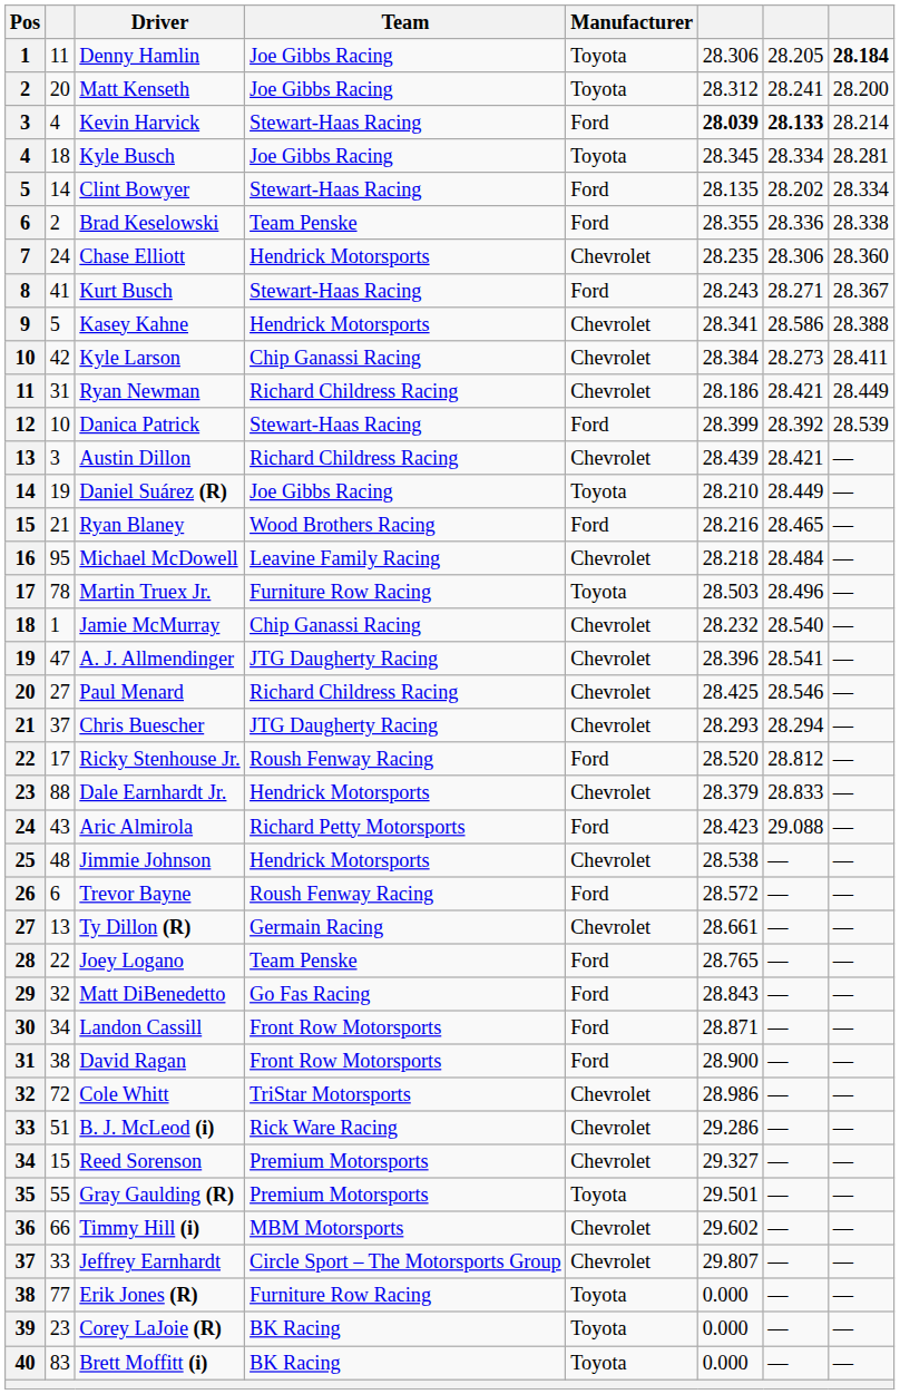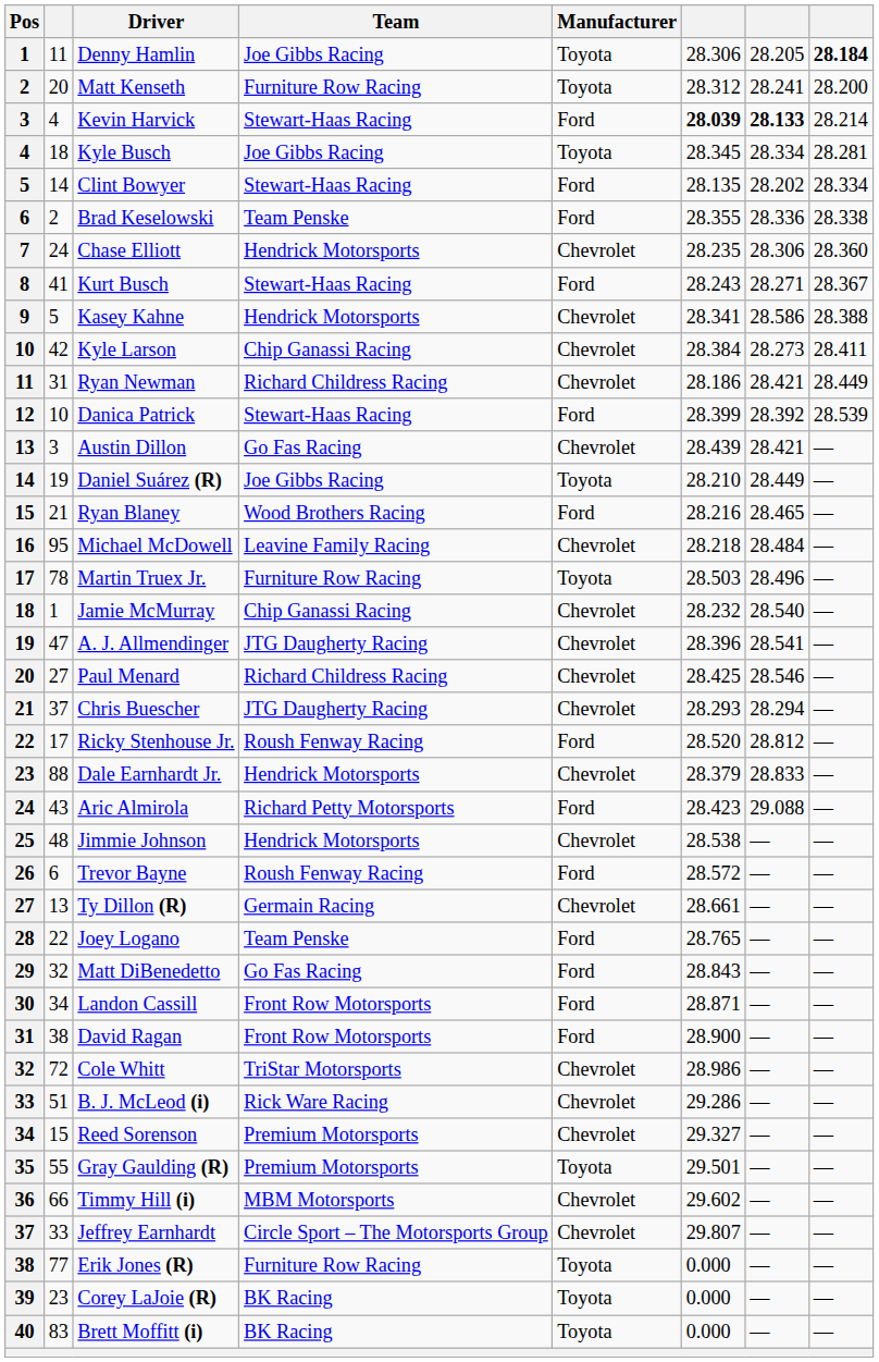 <table class="wikitable" style="font-size:95%">
 <tr>
 <th>Pos</th>
 <th></th>
 <th>Driver</th>
 <th>Team</th>
 <th>Manufacturer</th>
 <th></th>
 <th></th>
 <th></th>
 </tr>
 <tr>
 <th>1</th>
 <td>11</td>
 <td><a href='#'>Denny Hamlin</a></td>
 <td><a href='#'>Joe Gibbs Racing</a></td>
 <td>Toyota</td>
 <td>28.306</td>
 <td>28.205</td>
 <td><strong>28.184</strong></td>
 </tr>
 <tr>
 <th>2</th>
 <td>20</td>
 <td><a href='#'>Matt Kenseth</a></td>
-<td><a href='#'>Joe Gibbs Racing</a></td>
+<td><a href='#'>Furniture Row Racing</a></td>
 <td>Toyota</td>
 <td>28.312</td>
 <td>28.241</td>
 <td>28.200</td>
 </tr>
 <tr>
 <th>3</th>
 <td>4</td>
 <td><a href='#'>Kevin Harvick</a></td>
 <td><a href='#'>Stewart-Haas Racing</a></td>
 <td>Ford</td>
 <td><strong>28.039</strong></td>
 <td><strong>28.133</strong></td>
 <td>28.214</td>
 </tr>
 <tr>
 <th>4</th>
 <td>18</td>
 <td><a href='#'>Kyle Busch</a></td>
 <td><a href='#'>Joe Gibbs Racing</a></td>
 <td>Toyota</td>
 <td>28.345</td>
 <td>28.334</td>
 <td>28.281</td>
 </tr>
 <tr>
 <th>5</th>
 <td>14</td>
 <td><a href='#'>Clint Bowyer</a></td>
 <td><a href='#'>Stewart-Haas Racing</a></td>
 <td>Ford</td>
 <td>28.135</td>
 <td>28.202</td>
 <td>28.334</td>
 </tr>
 <tr>
 <th>6</th>
 <td>2</td>
 <td><a href='#'>Brad Keselowski</a></td>
 <td><a href='#'>Team Penske</a></td>
 <td>Ford</td>
 <td>28.355</td>
 <td>28.336</td>
 <td>28.338</td>
 </tr>
 <tr>
 <th>7</th>
 <td>24</td>
 <td><a href='#'>Chase Elliott</a></td>
 <td><a href='#'>Hendrick Motorsports</a></td>
 <td>Chevrolet</td>
 <td>28.235</td>
 <td>28.306</td>
 <td>28.360</td>
 </tr>
 <tr>
 <th>8</th>
 <td>41</td>
 <td><a href='#'>Kurt Busch</a></td>
 <td><a href='#'>Stewart-Haas Racing</a></td>
 <td>Ford</td>
 <td>28.243</td>
 <td>28.271</td>
 <td>28.367</td>
 </tr>
 <tr>
 <th>9</th>
 <td>5</td>
 <td><a href='#'>Kasey Kahne</a></td>
 <td><a href='#'>Hendrick Motorsports</a></td>
 <td>Chevrolet</td>
 <td>28.341</td>
 <td>28.586</td>
 <td>28.388</td>
 </tr>
 <tr>
 <th>10</th>
 <td>42</td>
 <td><a href='#'>Kyle Larson</a></td>
 <td><a href='#'>Chip Ganassi Racing</a></td>
 <td>Chevrolet</td>
 <td>28.384</td>
 <td>28.273</td>
 <td>28.411</td>
 </tr>
 <tr>
 <th>11</th>
 <td>31</td>
 <td><a href='#'>Ryan Newman</a></td>
 <td><a href='#'>Richard Childress Racing</a></td>
 <td>Chevrolet</td>
 <td>28.186</td>
 <td>28.421</td>
 <td>28.449</td>
 </tr>
 <tr>
 <th>12</th>
 <td>10</td>
 <td><a href='#'>Danica Patrick</a></td>
 <td><a href='#'>Stewart-Haas Racing</a></td>
 <td>Ford</td>
 <td>28.399</td>
 <td>28.392</td>
 <td>28.539</td>
 </tr>
 <tr>
 <th>13</th>
 <td>3</td>
 <td><a href='#'>Austin Dillon</a></td>
-<td><a href='#'>Richard Childress Racing</a></td>
+<td><a href='#'>Go Fas Racing</a></td>
 <td>Chevrolet</td>
 <td>28.439</td>
 <td>28.421</td>
 <td>—</td>
 </tr>
 <tr>
 <th>14</th>
 <td>19</td>
 <td><a href='#'>Daniel Suárez</a> <strong>(R)</strong></td>
 <td><a href='#'>Joe Gibbs Racing</a></td>
 <td>Toyota</td>
 <td>28.210</td>
 <td>28.449</td>
 <td>—</td>
 </tr>
 <tr>
 <th>15</th>
 <td>21</td>
 <td><a href='#'>Ryan Blaney</a></td>
 <td><a href='#'>Wood Brothers Racing</a></td>
 <td>Ford</td>
 <td>28.216</td>
 <td>28.465</td>
 <td>—</td>
 </tr>
 <tr>
 <th>16</th>
 <td>95</td>
 <td><a href='#'>Michael McDowell</a></td>
 <td><a href='#'>Leavine Family Racing</a></td>
 <td>Chevrolet</td>
 <td>28.218</td>
 <td>28.484</td>
 <td>—</td>
 </tr>
 <tr>
 <th>17</th>
 <td>78</td>
 <td><a href='#'>Martin Truex Jr.</a></td>
 <td><a href='#'>Furniture Row Racing</a></td>
 <td>Toyota</td>
 <td>28.503</td>
 <td>28.496</td>
 <td>—</td>
 </tr>
 <tr>
 <th>18</th>
 <td>1</td>
 <td><a href='#'>Jamie McMurray</a></td>
 <td><a href='#'>Chip Ganassi Racing</a></td>
 <td>Chevrolet</td>
 <td>28.232</td>
 <td>28.540</td>
 <td>—</td>
 </tr>
 <tr>
 <th>19</th>
 <td>47</td>
 <td><a href='#'>A. J. Allmendinger</a></td>
 <td><a href='#'>JTG Daugherty Racing</a></td>
 <td>Chevrolet</td>
 <td>28.396</td>
 <td>28.541</td>
 <td>—</td>
 </tr>
 <tr>
 <th>20</th>
 <td>27</td>
 <td><a href='#'>Paul Menard</a></td>
 <td><a href='#'>Richard Childress Racing</a></td>
 <td>Chevrolet</td>
 <td>28.425</td>
 <td>28.546</td>
 <td>—</td>
 </tr>
 <tr>
 <th>21</th>
 <td>37</td>
 <td><a href='#'>Chris Buescher</a></td>
 <td><a href='#'>JTG Daugherty Racing</a></td>
 <td>Chevrolet</td>
 <td>28.293</td>
 <td>28.294</td>
 <td>—</td>
 </tr>
 <tr>
 <th>22</th>
 <td>17</td>
 <td><a href='#'>Ricky Stenhouse Jr.</a></td>
 <td><a href='#'>Roush Fenway Racing</a></td>
 <td>Ford</td>
 <td>28.520</td>
 <td>28.812</td>
 <td>—</td>
 </tr>
 <tr>
 <th>23</th>
 <td>88</td>
 <td><a href='#'>Dale Earnhardt Jr.</a></td>
 <td><a href='#'>Hendrick Motorsports</a></td>
 <td>Chevrolet</td>
 <td>28.379</td>
 <td>28.833</td>
 <td>—</td>
 </tr>
 <tr>
 <th>24</th>
 <td>43</td>
 <td><a href='#'>Aric Almirola</a></td>
 <td><a href='#'>Richard Petty Motorsports</a></td>
 <td>Ford</td>
 <td>28.423</td>
 <td>29.088</td>
 <td>—</td>
 </tr>
 <tr>
 <th>25</th>
 <td>48</td>
 <td><a href='#'>Jimmie Johnson</a></td>
 <td><a href='#'>Hendrick Motorsports</a></td>
 <td>Chevrolet</td>
 <td>28.538</td>
 <td>—</td>
 <td>—</td>
 </tr>
 <tr>
 <th>26</th>
 <td>6</td>
 <td><a href='#'>Trevor Bayne</a></td>
 <td><a href='#'>Roush Fenway Racing</a></td>
 <td>Ford</td>
 <td>28.572</td>
 <td>—</td>
 <td>—</td>
 </tr>
 <tr>
 <th>27</th>
 <td>13</td>
 <td><a href='#'>Ty Dillon</a> <strong>(R)</strong></td>
 <td><a href='#'>Germain Racing</a></td>
 <td>Chevrolet</td>
 <td>28.661</td>
 <td>—</td>
 <td>—</td>
 </tr>
 <tr>
 <th>28</th>
 <td>22</td>
 <td><a href='#'>Joey Logano</a></td>
 <td><a href='#'>Team Penske</a></td>
 <td>Ford</td>
 <td>28.765</td>
 <td>—</td>
 <td>—</td>
 </tr>
 <tr>
 <th>29</th>
 <td>32</td>
 <td><a href='#'>Matt DiBenedetto</a></td>
 <td><a href='#'>Go Fas Racing</a></td>
 <td>Ford</td>
 <td>28.843</td>
 <td>—</td>
 <td>—</td>
 </tr>
 <tr>
 <th>30</th>
 <td>34</td>
 <td><a href='#'>Landon Cassill</a></td>
 <td><a href='#'>Front Row Motorsports</a></td>
 <td>Ford</td>
 <td>28.871</td>
 <td>—</td>
 <td>—</td>
 </tr>
 <tr>
 <th>31</th>
 <td>38</td>
 <td><a href='#'>David Ragan</a></td>
 <td><a href='#'>Front Row Motorsports</a></td>
 <td>Ford</td>
 <td>28.900</td>
 <td>—</td>
 <td>—</td>
 </tr>
 <tr>
 <th>32</th>
 <td>72</td>
 <td><a href='#'>Cole Whitt</a></td>
 <td><a href='#'>TriStar Motorsports</a></td>
 <td>Chevrolet</td>
 <td>28.986</td>
 <td>—</td>
 <td>—</td>
 </tr>
 <tr>
 <th>33</th>
 <td>51</td>
 <td><a href='#'>B. J. McLeod</a> <strong>(i)</strong></td>
 <td><a href='#'>Rick Ware Racing</a></td>
 <td>Chevrolet</td>
 <td>29.286</td>
 <td>—</td>
 <td>—</td>
 </tr>
 <tr>
 <th>34</th>
 <td>15</td>
 <td><a href='#'>Reed Sorenson</a></td>
 <td><a href='#'>Premium Motorsports</a></td>
 <td>Chevrolet</td>
 <td>29.327</td>
 <td>—</td>
 <td>—</td>
 </tr>
 <tr>
 <th>35</th>
 <td>55</td>
 <td><a href='#'>Gray Gaulding</a> <strong>(R)</strong></td>
 <td><a href='#'>Premium Motorsports</a></td>
 <td>Toyota</td>
 <td>29.501</td>
 <td>—</td>
 <td>—</td>
 </tr>
 <tr>
 <th>36</th>
 <td>66</td>
 <td><a href='#'>Timmy Hill</a> <strong>(i)</strong></td>
 <td><a href='#'>MBM Motorsports</a></td>
 <td>Chevrolet</td>
 <td>29.602</td>
 <td>—</td>
 <td>—</td>
 </tr>
 <tr>
 <th>37</th>
 <td>33</td>
 <td><a href='#'>Jeffrey Earnhardt</a></td>
 <td><a href='#'>Circle Sport – The Motorsports Group</a></td>
 <td>Chevrolet</td>
 <td>29.807</td>
 <td>—</td>
 <td>—</td>
 </tr>
 <tr>
 <th>38</th>
 <td>77</td>
 <td><a href='#'>Erik Jones</a> <strong>(R)</strong></td>
 <td><a href='#'>Furniture Row Racing</a></td>
 <td>Toyota</td>
 <td>0.000</td>
 <td>—</td>
 <td>—</td>
 </tr>
 <tr>
 <th>39</th>
 <td>23</td>
 <td><a href='#'>Corey LaJoie</a> <strong>(R)</strong></td>
 <td><a href='#'>BK Racing</a></td>
 <td>Toyota</td>
 <td>0.000</td>
 <td>—</td>
 <td>—</td>
 </tr>
 <tr>
 <th>40</th>
 <td>83</td>
 <td><a href='#'>Brett Moffitt</a> <strong>(i)</strong></td>
 <td><a href='#'>BK Racing</a></td>
 <td>Toyota</td>
 <td>0.000</td>
 <td>—</td>
 <td>—</td>
 </tr>
 <tr>
 <th colspan="8"></th>
 </tr>
 </table>
